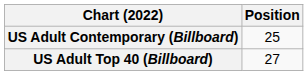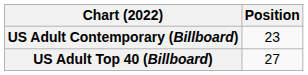 <table class="wikitable sortable plainrowheaders" style="text-align:center">
 <tr>
 <th scope="col">Chart (2022)</th>
 <th scope="col">Position</th>
 </tr>
 <tr>
 <th scope="row">US Adult Contemporary (<em>Billboard</em>)</th>
-<td>25</td>
+<td>23</td>
 </tr>
 <tr>
 <th scope="row">US Adult Top 40 (<em>Billboard</em>)</th>
 <td>27</td>
 </tr>
 </table>
